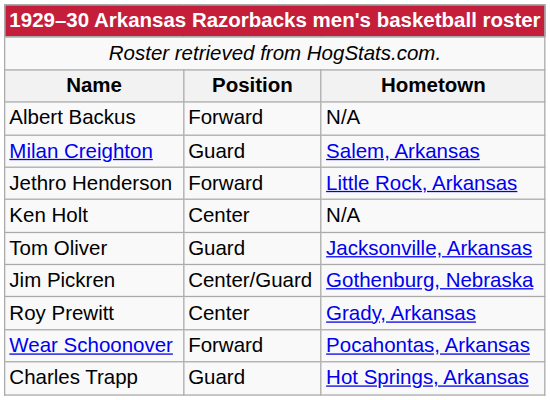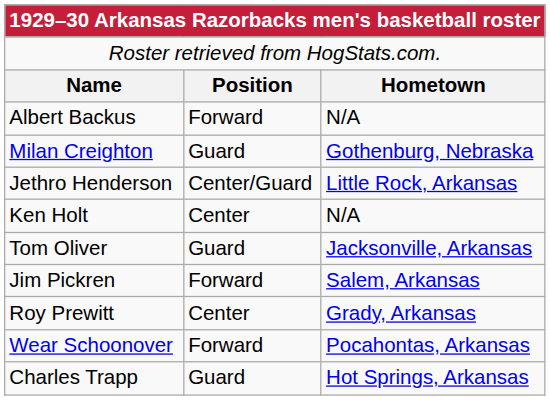 <table class="wikitable">
 <tr>
 <td colspan="9" style="background-color: #C41E3A; color: #FFFFFF"><strong>1929–30 Arkansas Razorbacks men's basketball roster</strong></td>
 </tr>
 <tr>
 <td colspan="9" align="center"><em>Roster retrieved from HogStats.com. </em></td>
 </tr>
 <tr>
 <th>Name</th>
 <th>Position</th>
 <th>Hometown</th>
 </tr>
 <tr>
 <td>Albert Backus</td>
 <td>Forward</td>
 <td>N/A</td>
 </tr>
 <tr>
 <td><a href='#'>Milan Creighton</a></td>
 <td>Guard</td>
-<td><a href='#'>Salem, Arkansas</a></td>
+<td><a href='#'>Gothenburg, Nebraska</a></td>
 </tr>
 <tr>
 <td>Jethro Henderson</td>
-<td>Forward</td>
+<td>Center/Guard</td>
 <td><a href='#'>Little Rock, Arkansas</a></td>
 </tr>
 <tr>
 <td>Ken Holt</td>
 <td>Center</td>
 <td>N/A</td>
 </tr>
 <tr>
 <td>Tom Oliver</td>
 <td>Guard</td>
 <td><a href='#'>Jacksonville, Arkansas</a></td>
 </tr>
 <tr>
 <td>Jim Pickren</td>
-<td>Center/Guard</td>
-<td><a href='#'>Gothenburg, Nebraska</a></td>
+<td>Forward</td>
+<td><a href='#'>Salem, Arkansas</a></td>
 </tr>
 <tr>
 <td>Roy Prewitt</td>
 <td>Center</td>
 <td><a href='#'>Grady, Arkansas</a></td>
 </tr>
 <tr>
 <td><a href='#'>Wear Schoonover</a></td>
 <td>Forward</td>
 <td><a href='#'>Pocahontas, Arkansas</a></td>
 </tr>
 <tr>
 <td>Charles Trapp</td>
 <td>Guard</td>
 <td><a href='#'>Hot Springs, Arkansas</a></td>
 </tr>
 </table>
